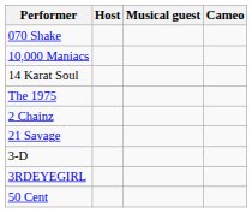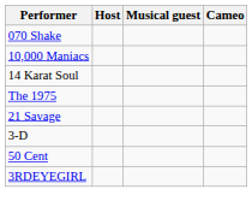 <table class="wikitable sortable">
 <tr>
 <th>Performer</th>
 <th>Host</th>
 <th>Musical guest</th>
 <th>Cameo</th>
 </tr>
 <tr>
 <td><a href='#'>070 Shake</a></td>
 <td style="text-align:center;"></td>
 <td style="text-align:center;"></td>
 <td style="text-align:center;"></td>
 </tr>
 <tr>
 <td><a href='#'>10,000 Maniacs</a></td>
 <td style="text-align:center;"></td>
 <td style="text-align:center;"></td>
 <td style="text-align:center;"></td>
 </tr>
 <tr>
 <td>14 Karat Soul</td>
 <td style="text-align:center;"></td>
 <td style="text-align:center;"></td>
 <td style="text-align:center;"></td>
 </tr>
 <tr>
 <td><a href='#'>The 1975</a></td>
 <td style="text-align:center;"></td>
 <td style="text-align:center;"></td>
 <td style="text-align:center;"></td>
 </tr>
 <tr>
-<td><a href='#'>2 Chainz</a></td>
-<td style="text-align:center;"></td>
-<td style="text-align:center;"></td>
-<td style="text-align:center;"></td>
-</tr>
-<tr>
 <td><a href='#'>21 Savage</a></td>
 <td align="center"></td>
 <td align="center"></td>
 <td align="center"></td>
 </tr>
 <tr>
 <td>3-D</td>
 <td style="text-align:center;"></td>
 <td style="text-align:center;"></td>
 <td style="text-align:center;"></td>
 </tr>
 <tr>
+<td><a href='#'>50 Cent</a></td>
+<td style="text-align:center;"></td>
+<td style="text-align:center;"></td>
+<td style="text-align:center;"></td>
+</tr>
+<tr>
 <td><a href='#'>3RDEYEGIRL</a></td>
 <td style="text-align:center;"></td>
 <td style="text-align:center;"></td>
 <td style="text-align:center;"></td>
 </tr>
-<tr>
-<td><a href='#'>50 Cent</a></td>
-<td style="text-align:center;"></td>
-<td style="text-align:center;"></td>
-<td style="text-align:center;"></td>
-</tr>
 </table>
